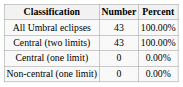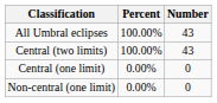 <table class="wikitable sortable">
 <tr align=center>
 <th>Classification</th>
+<th>Percent</th>
 <th>Number</th>
-<th>Percent</th>
 </tr>
 <tr align=center>
 <td>All Umbral eclipses</td>
+<td>100.00%</td>
 <td>43</td>
-<td>100.00%</td>
 </tr>
 <tr align=center>
 <td>Central (two limits)</td>
+<td>100.00%</td>
 <td>43</td>
-<td>100.00%</td>
 </tr>
 <tr align=center>
 <td>Central (one limit)</td>
+<td>0.00%</td>
 <td>0</td>
-<td>0.00%</td>
 </tr>
 <tr align=center>
 <td>Non-central (one limit)</td>
+<td>0.00%</td>
 <td>0</td>
-<td>0.00%</td>
 </tr>
 </table>
